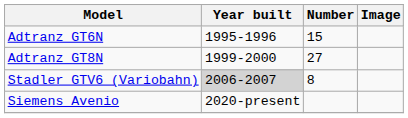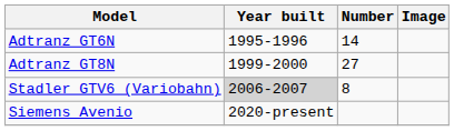 <table class="wikitable">
 <tr>
 <th>Model</th>
 <th>Year built</th>
 <th>Number</th>
 <th>Image</th>
 </tr>
 <tr>
 <td><a href='#'>Adtranz GT6N</a></td>
 <td>1995-1996</td>
-<td>15</td>
+<td>14</td>
 <td></td>
 </tr>
 <tr>
 <td><a href='#'>Adtranz GT8N</a></td>
 <td>1999-2000</td>
 <td>27</td>
 <td></td>
 </tr>
 <tr>
 <td><a href='#'>Stadler GTV6 (Variobahn)</a></td>
 <td style="background: lightgrey;">2006-2007</td>
 <td>8</td>
 <td></td>
 </tr>
 <tr>
 <td><a href='#'>Siemens Avenio</a></td>
 <td>2020-present</td>
 <td></td>
 <td></td>
 </tr>
 <tr>
 </tr>
 </table>
